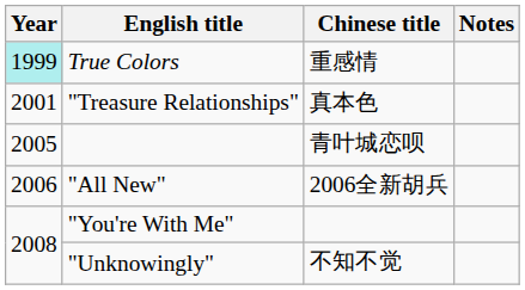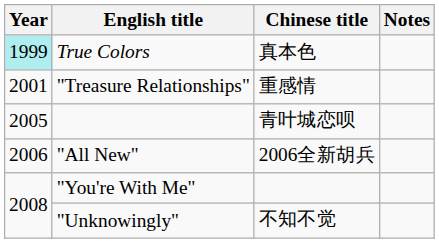 <table class="wikitable">
 <tr>
 <th>Year</th>
 <th>English title</th>
 <th>Chinese title</th>
 <th>Notes</th>
 </tr>
 <tr>
 <td style="background: paleturquoise;">1999</td>
 <td><em>True Colors</em></td>
-<td>重感情</td>
+<td>真本色</td>
 <td></td>
 </tr>
 <tr>
 <td>2001</td>
 <td>"Treasure Relationships"</td>
-<td>真本色</td>
+<td>重感情</td>
 <td></td>
 </tr>
 <tr>
 <td>2005</td>
 <td></td>
 <td>青叶城恋呗</td>
 <td></td>
 </tr>
 <tr>
 <td>2006</td>
 <td>"All New"</td>
 <td>2006全新胡兵</td>
 <td></td>
 </tr>
 <tr>
 <td rowspan="2">2008</td>
 <td>"You're With Me"</td>
 <td></td>
 <td></td>
 </tr>
 <tr>
 <td>"Unknowingly"</td>
 <td>不知不觉</td>
 <td></td>
 </tr>
 </table>
